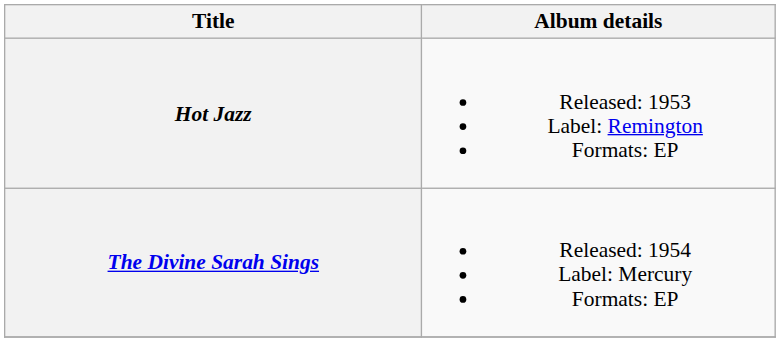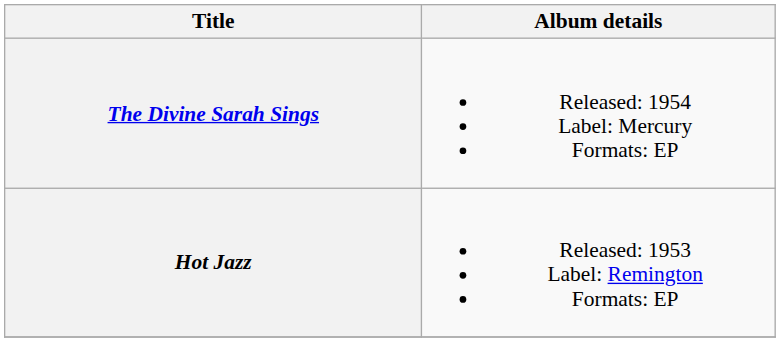 <table class="wikitable plainrowheaders" style="text-align:center;">
 <tr>
 <th scope="col" style="width:19em;">Title</th>
 <th scope="col" style="width:16em;">Album details</th>
 </tr>
 <tr>
+<th scope="row"><em><a href='#'>The Divine Sarah Sings</a></em></th>
+<td><br><ul><li>Released: 1954</li><li>Label: Mercury</li><li>Formats: EP</li></ul></td>
+</tr>
+<tr>
 <th scope="row"><em>Hot Jazz</em></th>
 <td><br><ul><li>Released: 1953</li><li>Label: <a href='#'>Remington</a></li><li>Formats: EP</li></ul></td>
 </tr>
 <tr>
-<th scope="row"><em><a href='#'>The Divine Sarah Sings</a></em></th>
-<td><br><ul><li>Released: 1954</li><li>Label: Mercury</li><li>Formats: EP</li></ul></td>
-</tr>
-<tr>
 </tr>
 </table>
